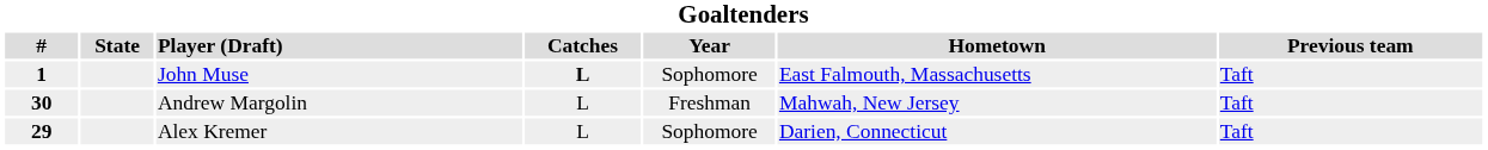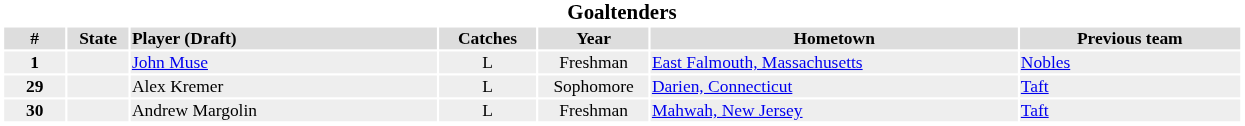 <table width=90%>
 <tr>
 <th colspan=7  style="text-align:center"><big>Goaltenders</big></th>
 </tr>
 <tr bgcolor="#dddddd">
 <th width=5%>#</th>
 <th width=5%>State</th>
 <td align=left!!width=15%><strong>Player (Draft)</strong></td>
 <th width=8%>Catches</th>
 <th width=9%>Year</th>
 <th width=30%>Hometown</th>
 <th width=18%>Previous team</th>
 </tr>
 <tr bgcolor="#eeeeee">
 <td align=center><strong>1</strong></td>
 <td align=center></td>
 <td><a href='#'>John Muse</a></td>
-<td align=center><strong>L</strong></td>
+<td align=center>L</td>
+<td align=center>Freshman</td>
+<td><a href='#'>East Falmouth, Massachusetts</a></td>
+<td><a href='#'>Nobles</a></td>
+</tr>
+<tr bgcolor="#eeeeee">
+<td align=center><strong>29</strong></td>
+<td align=center></td>
+<td>Alex Kremer</td>
+<td align=center>L</td>
 <td align=center>Sophomore</td>
-<td><a href='#'>East Falmouth, Massachusetts</a></td>
+<td><a href='#'>Darien, Connecticut</a></td>
 <td><a href='#'>Taft</a></td>
 </tr>
 <tr bgcolor="#eeeeee">
 <td align=center><strong>30</strong></td>
 <td align=center></td>
 <td>Andrew Margolin</td>
 <td align=center>L</td>
 <td align=center>Freshman</td>
 <td><a href='#'>Mahwah, New Jersey</a></td>
 <td><a href='#'>Taft</a></td>
 </tr>
-<tr bgcolor="#eeeeee">
-<td align=center><strong>29</strong></td>
-<td align=center></td>
-<td>Alex Kremer</td>
-<td align=center>L</td>
-<td align=center>Sophomore</td>
-<td><a href='#'>Darien, Connecticut</a></td>
-<td><a href='#'>Taft</a></td>
-</tr>
 </table>
